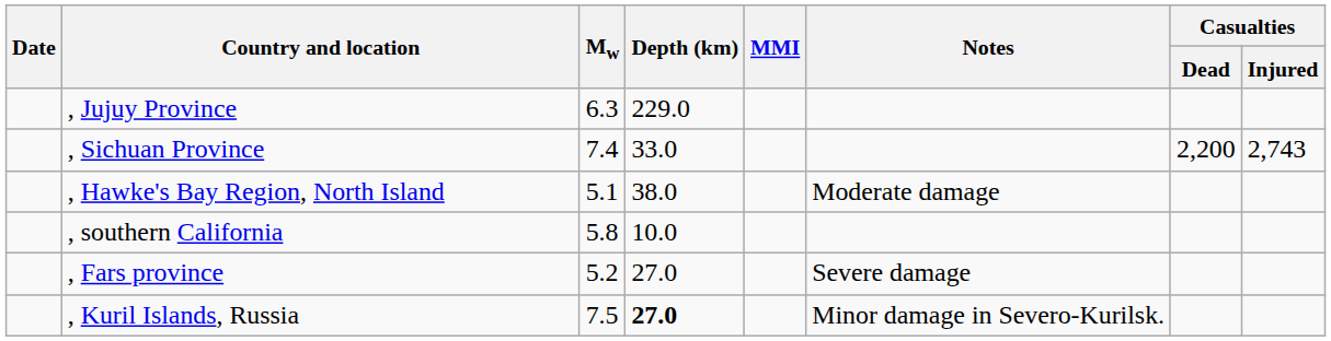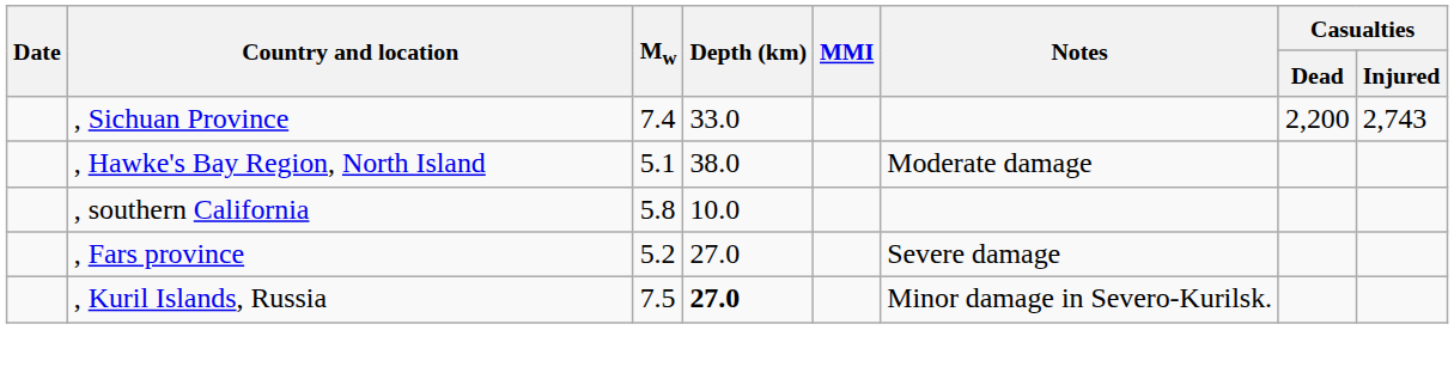 <table class="wikitable sortable sort-under" style="border:1px black; margin-left:1em;">
 <tr>
 <th rowspan="2"><small>Date</small></th>
 <th rowspan="2" style="width: 310px"><small>Country and location</small></th>
 <th rowspan="2"><small>M<sub>w</sub></small></th>
 <th rowspan="2"><small>Depth (km)</small></th>
 <th rowspan="2"><small><a href='#'>MMI</a></small></th>
 <th rowspan="2" class="unsortable"><small>Notes</small></th>
 <th colspan="2"><small>Casualties</small></th>
 </tr>
 <tr>
 <th><small>Dead</small></th>
 <th><small>Injured</small></th>
-</tr>
-<tr>
-<td></td>
-<td>, <a href='#'>Jujuy Province</a></td>
-<td>6.3</td>
-<td>229.0</td>
-<td></td>
-<td></td>
-<td></td>
-<td></td>
 </tr>
 <tr>
 <td></td>
 <td>, <a href='#'>Sichuan Province</a></td>
 <td>7.4</td>
 <td>33.0</td>
 <td></td>
 <td></td>
 <td>2,200</td>
 <td>2,743</td>
 </tr>
 <tr>
 <td></td>
 <td>, <a href='#'>Hawke's Bay Region</a>, <a href='#'>North Island</a></td>
 <td>5.1</td>
 <td>38.0</td>
 <td></td>
 <td>Moderate damage</td>
 <td></td>
 <td></td>
 </tr>
 <tr>
 <td></td>
 <td>, southern <a href='#'>California</a></td>
 <td>5.8</td>
 <td>10.0</td>
 <td></td>
 <td></td>
 <td></td>
 <td></td>
 </tr>
 <tr>
 <td></td>
 <td>, <a href='#'>Fars province</a></td>
 <td>5.2</td>
 <td>27.0</td>
 <td></td>
 <td>Severe damage</td>
 <td></td>
 <td></td>
 </tr>
 <tr>
 <td></td>
 <td>, <a href='#'>Kuril Islands</a>, Russia</td>
 <td>7.5</td>
 <td><strong>27.0</strong></td>
 <td></td>
 <td>Minor damage in Severo-Kurilsk.</td>
 <td></td>
 <td></td>
 </tr>
 </table>
